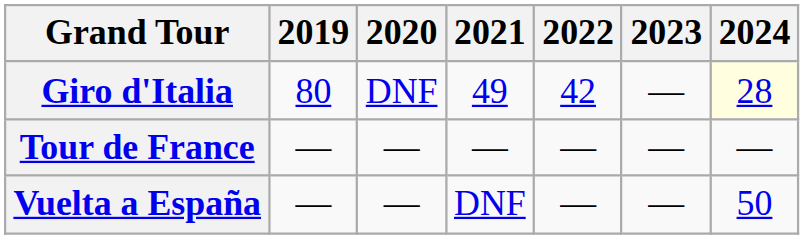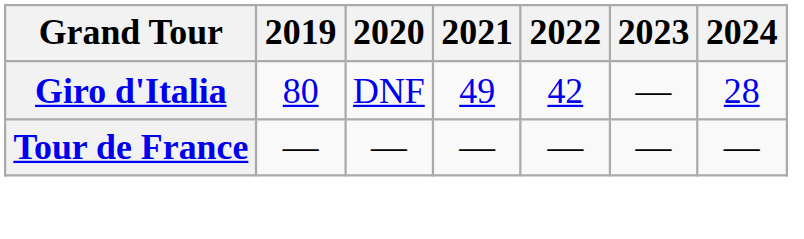 <table class="wikitable plainrowheaders">
 <tr>
 <th scope="col">Grand Tour</th>
 <th scope="col">2019</th>
 <th scope="col">2020</th>
 <th scope="col">2021</th>
 <th scope="col">2022</th>
 <th scope="col">2023</th>
 <th scope="col">2024</th>
 </tr>
 <tr style="text-align:center;">
 <th scope="row"> <a href='#'>Giro d'Italia</a></th>
 <td><a href='#'>80</a></td>
 <td><a href='#'>DNF</a></td>
 <td><a href='#'>49</a></td>
 <td><a href='#'>42</a></td>
 <td>—</td>
-<td style="background: lightyellow;"><a href='#'>28</a></td>
+<td><a href='#'>28</a></td>
 </tr>
 <tr style="text-align:center;">
 <th scope="row"> <a href='#'>Tour de France</a></th>
 <td>—</td>
 <td>—</td>
 <td>—</td>
 <td>—</td>
 <td>—</td>
 <td>—</td>
 </tr>
-<tr style="text-align:center;">
-<th scope="row"> <a href='#'>Vuelta a España</a></th>
-<td>—</td>
-<td>—</td>
-<td><a href='#'>DNF</a></td>
-<td>—</td>
-<td>—</td>
-<td><a href='#'>50</a></td>
-</tr>
 </table>
